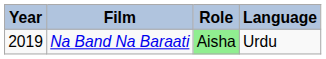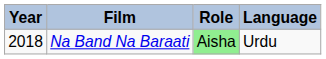 <table class="wikitable" style="font-size: 95%;">
 <tr>
 <th style="background:#B0C4DE;">Year</th>
 <th style="background:#B0C4DE;">Film</th>
 <th style="background:#B0C4DE;">Role</th>
 <th style="background:#B0C4DE;">Language</th>
 </tr>
 <tr>
-<td>2019</td>
+<td>2018</td>
 <td><em><a href='#'>Na Band Na Baraati</a></em></td>
 <td style="background: lightgreen;">Aisha</td>
 <td>Urdu</td>
 </tr>
 </table>
